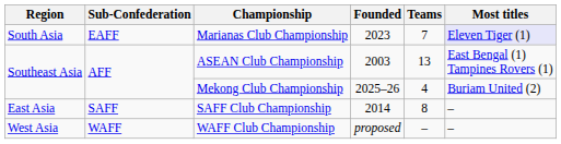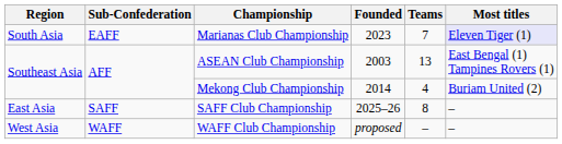 <table class="wikitable sortable">
 <tr>
 <th>Region</th>
 <th>Sub-Confederation</th>
 <th>Championship</th>
 <th>Founded</th>
 <th>Teams</th>
 <th>Most titles</th>
 </tr>
 <tr>
 <td><a href='#'>South Asia</a></td>
 <td><a href='#'>EAFF</a></td>
 <td><a href='#'>Marianas Club Championship</a></td>
 <td align="center">2023</td>
 <td align="center">7</td>
 <td style="background: lavender;"> <a href='#'>Eleven Tiger</a> (1)</td>
 </tr>
 <tr>
 <td rowspan="2"><a href='#'>Southeast Asia</a></td>
 <td rowspan="2"><a href='#'>AFF</a></td>
 <td><a href='#'>ASEAN Club Championship</a></td>
 <td align="center">2003</td>
 <td align="center">13</td>
 <td> <a href='#'>East Bengal</a> (1)<br> <a href='#'>Tampines Rovers</a> (1)</td>
 </tr>
 <tr>
 <td><a href='#'>Mekong Club Championship</a></td>
-<td align="center">2025–26</td>
+<td align="center">2014</td>
 <td align="center">4</td>
 <td> <a href='#'>Buriam United</a> (2)</td>
 </tr>
 <tr>
 <td><a href='#'>East Asia</a></td>
 <td><a href='#'>SAFF</a></td>
 <td><a href='#'>SAFF Club Championship</a></td>
-<td align="center">2014</td>
+<td align="center">2025–26</td>
 <td align="center">8</td>
 <td>–</td>
 </tr>
 <tr>
 <td><a href='#'>West Asia</a></td>
 <td><a href='#'>WAFF</a></td>
 <td><a href='#'>WAFF Club Championship</a></td>
 <td align="center"><em>proposed</em></td>
 <td align="center">–</td>
 <td>–</td>
 </tr>
 </table>
